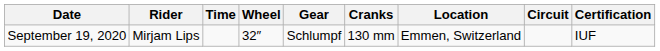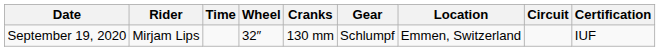 <table class="wikitable">
 <tr>
 <th>Date</th>
 <th>Rider</th>
 <th>Time</th>
 <th>Wheel</th>
+<th>Cranks</th>
 <th>Gear</th>
-<th>Cranks</th>
 <th>Location</th>
 <th>Circuit</th>
 <th>Certification</th>
 </tr>
 <tr>
 <td>September 19, 2020</td>
 <td> Mirjam Lips</td>
 <td></td>
 <td>32″</td>
+<td>130 mm</td>
 <td>Schlumpf</td>
-<td>130 mm</td>
 <td>Emmen, Switzerland</td>
 <td></td>
 <td>IUF</td>
 </tr>
 </table>
